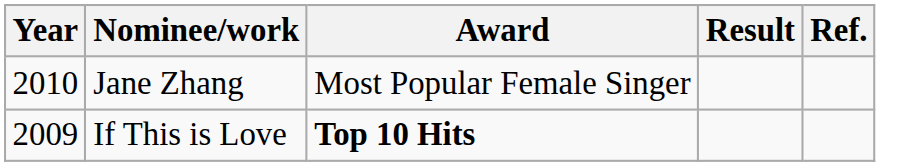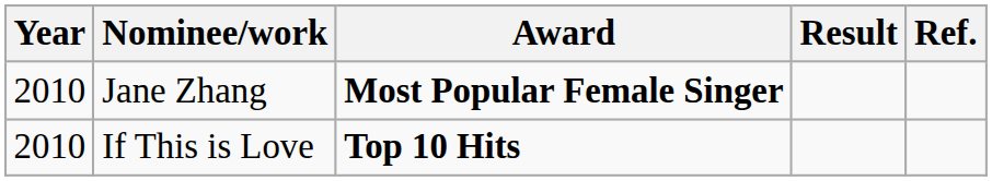 <table class="wikitable">
 <tr>
 <th>Year</th>
 <th>Nominee/work</th>
 <th>Award</th>
 <th><strong>Result</strong></th>
 <th>Ref.</th>
 </tr>
 <tr>
 <td>2010</td>
 <td>Jane Zhang</td>
-<td>Most Popular Female Singer</td>
+<td><strong>Most Popular Female Singer</strong></td>
 <td></td>
 <td></td>
 </tr>
 <tr>
-<td>2009</td>
+<td>2010</td>
 <td>If This is Love</td>
 <td><strong>Top 10 Hits</strong></td>
 <td></td>
 <td></td>
 </tr>
 </table>
